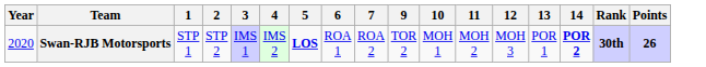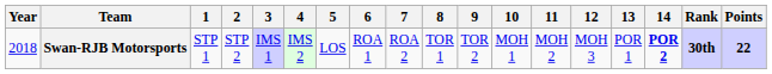 <table class="wikitable" style="text-align:center; font-size:85%">
 <tr>
 <th>Year</th>
 <th>Team</th>
 <th>1</th>
 <th>2</th>
 <th>3</th>
 <th>4</th>
 <th>5</th>
 <th>6</th>
 <th>7</th>
+<th>8</th>
 <th>9</th>
 <th>10</th>
 <th>11</th>
 <th>12</th>
 <th>13</th>
 <th>14</th>
 <th>Rank</th>
 <th>Points</th>
 </tr>
 <tr>
-<td><a href='#'>2020</a></td>
+<td><a href='#'>2018</a></td>
 <th nowrap>Swan-RJB Motorsports</th>
 <td style="background:#;"><a href='#'>STP<br>1</a><br></td>
 <td style="background:#;"><a href='#'>STP<br>2</a><br></td>
 <td style="background:#CFCFFF;"><a href='#'>IMS<br>1</a><br></td>
 <td style="background:#DFFFDF;"><a href='#'>IMS<br>2</a><br></td>
-<td style="background:#;"><strong><a href='#'>LOS</a><br></strong></td>
+<td style="background:#;"><a href='#'>LOS</a><br></td>
 <td style="background:#;"><a href='#'>ROA<br>1</a><br></td>
 <td style="background:#;"><a href='#'>ROA<br>2</a><br></td>
+<td style="background:#;"><a href='#'>TOR<br>1</a><br></td>
 <td style="background:#;"><a href='#'>TOR<br>2</a><br></td>
 <td style="background:#;"><a href='#'>MOH<br>1</a><br></td>
 <td style="background:#;"><a href='#'>MOH<br>2</a><br></td>
 <td style="background:#;"><a href='#'>MOH<br>3</a><br></td>
 <td style="background:#;"><a href='#'>POR<br>1</a><br></td>
 <td style="background:#;"><strong><a href='#'>POR<br>2</a><br></strong></td>
 <th style="background:#CFCFFF;">30th</th>
-<th style="background:#CFCFFF;">26</th>
+<th style="background:#CFCFFF;">22</th>
 </tr>
 </table>
